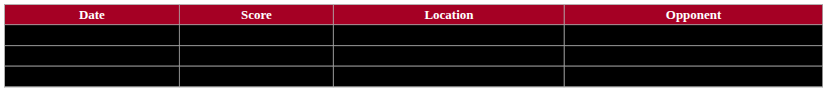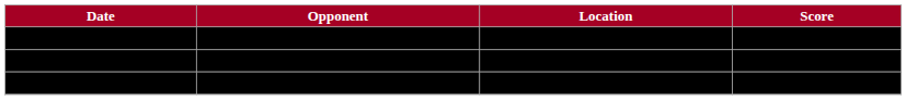 <table class="wikitable" width="80%">
 <tr align="center"  style=" background:#A50024;color:#FFFFFF;">
 <td><strong>Date</strong></td>
+<td><strong>Opponent</strong></td>
+<td><strong>Location</strong></td>
 <td><strong>Score</strong></td>
-<td><strong>Location</strong></td>
-<td><strong>Opponent</strong></td>
 </tr>
 <tr align="center" bgcolor=" ">
 <td>Feb 23</td>
 <td></td>
 <td></td>
 <td></td>
 </tr>
 <tr align="center" bgcolor=" ">
 <td>Feb 25</td>
 <td></td>
 <td></td>
 <td></td>
 </tr>
 <tr align="center" bgcolor=" ">
 <td>Feb 27</td>
 <td></td>
 <td></td>
 <td></td>
 </tr>
 </table>
